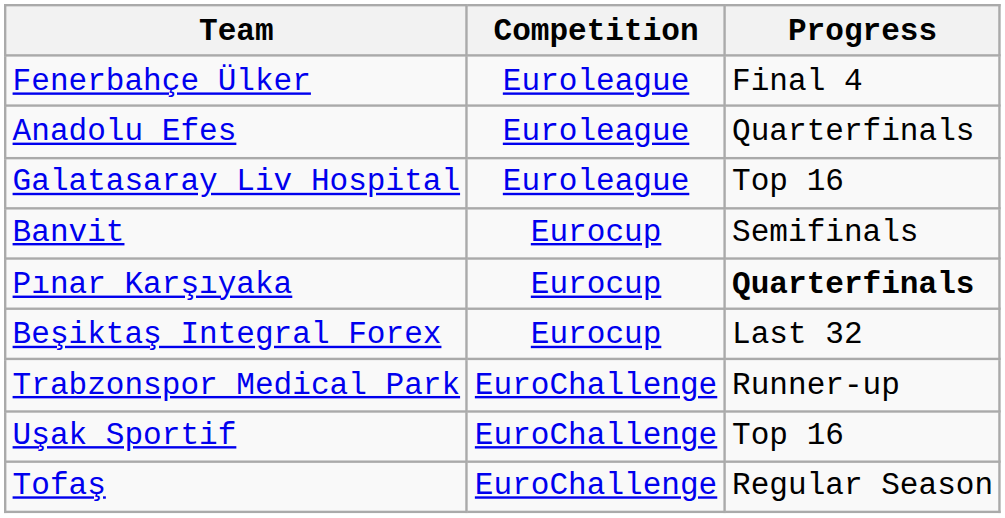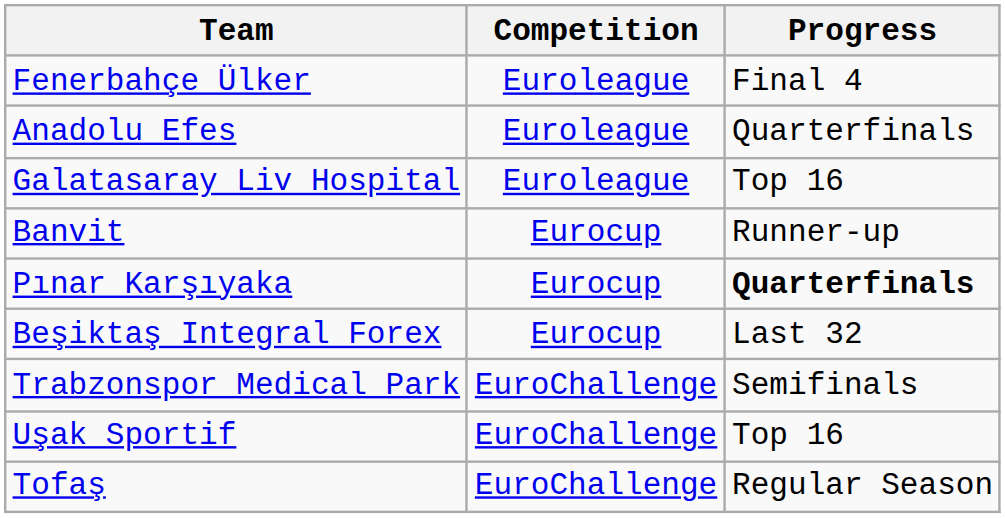 <table class="wikitable sortable">
 <tr>
 <th>Team</th>
 <th>Competition</th>
 <th>Progress</th>
 </tr>
 <tr>
 <td><a href='#'>Fenerbahçe Ülker</a></td>
 <td style="text-align:center;"><a href='#'>Euroleague</a></td>
 <td>Final 4</td>
 </tr>
 <tr>
 <td><a href='#'>Anadolu Efes</a></td>
 <td style="text-align:center;"><a href='#'>Euroleague</a></td>
 <td>Quarterfinals</td>
 </tr>
 <tr>
 <td><a href='#'>Galatasaray Liv Hospital</a></td>
 <td style="text-align:center;"><a href='#'>Euroleague</a></td>
 <td>Top 16</td>
 </tr>
 <tr>
 <td><a href='#'>Banvit</a></td>
 <td style="text-align:center;"><a href='#'>Eurocup</a></td>
-<td>Semifinals</td>
+<td>Runner-up</td>
 </tr>
 <tr>
 <td><a href='#'>Pınar Karşıyaka</a></td>
 <td style="text-align:center;"><a href='#'>Eurocup</a></td>
 <td><strong>Quarterfinals</strong></td>
 </tr>
 <tr>
 <td><a href='#'>Beşiktaş Integral Forex</a></td>
 <td style="text-align:center;"><a href='#'>Eurocup</a></td>
 <td>Last 32</td>
 </tr>
 <tr>
 <td><a href='#'>Trabzonspor Medical Park</a></td>
 <td style="text-align:center;"><a href='#'>EuroChallenge</a></td>
-<td>Runner-up</td>
+<td>Semifinals</td>
 </tr>
 <tr>
 <td><a href='#'>Uşak Sportif</a></td>
 <td style="text-align:center;"><a href='#'>EuroChallenge</a></td>
 <td>Top 16</td>
 </tr>
 <tr>
 <td><a href='#'>Tofaş</a></td>
 <td style="text-align:center;"><a href='#'>EuroChallenge</a></td>
 <td>Regular Season</td>
 </tr>
 </table>
